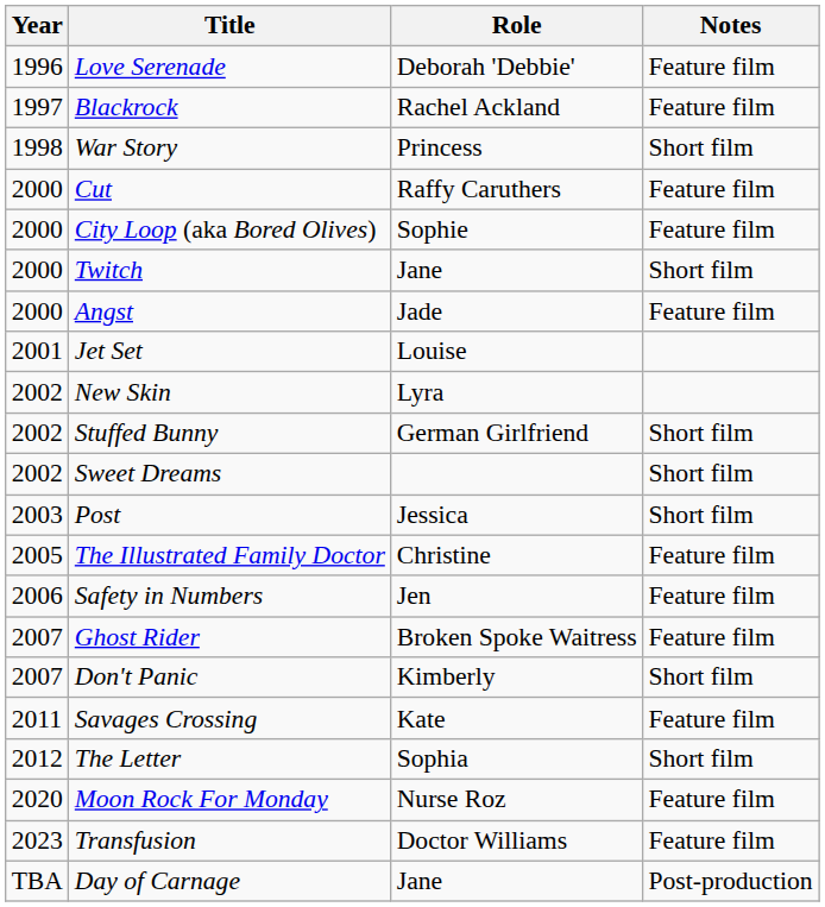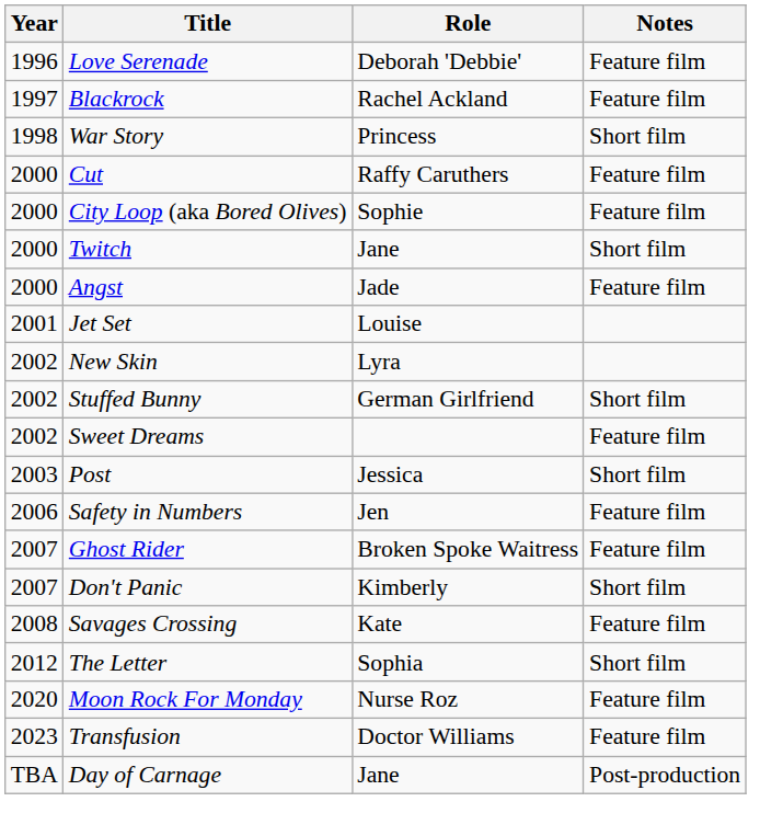 <table class="wikitable sortable">
 <tr>
 <th>Year</th>
 <th>Title</th>
 <th>Role</th>
 <th class="unsortable">Notes</th>
 </tr>
 <tr>
 <td>1996</td>
 <td><em><a href='#'>Love Serenade</a></em></td>
 <td>Deborah 'Debbie'</td>
 <td>Feature film</td>
 </tr>
 <tr>
 <td>1997</td>
 <td><em><a href='#'>Blackrock</a></em></td>
 <td>Rachel Ackland</td>
 <td>Feature film</td>
 </tr>
 <tr>
 <td>1998</td>
 <td><em>War Story</em></td>
 <td>Princess</td>
 <td>Short film</td>
 </tr>
 <tr>
 <td>2000</td>
 <td><em><a href='#'>Cut</a></em></td>
 <td>Raffy Caruthers</td>
 <td>Feature film</td>
 </tr>
 <tr>
 <td>2000</td>
 <td><em><a href='#'>City Loop</a></em> (aka <em>Bored Olives</em>)</td>
 <td>Sophie</td>
 <td>Feature film</td>
 </tr>
 <tr>
 <td>2000</td>
 <td><em><a href='#'>Twitch</a></em></td>
 <td>Jane</td>
 <td>Short film</td>
 </tr>
 <tr>
 <td>2000</td>
 <td><em><a href='#'>Angst</a></em></td>
 <td>Jade</td>
 <td>Feature film</td>
 </tr>
 <tr>
 <td>2001</td>
 <td><em>Jet Set</em></td>
 <td>Louise</td>
 <td></td>
 </tr>
 <tr>
 <td>2002</td>
 <td><em>New Skin</em></td>
 <td>Lyra</td>
 <td></td>
 </tr>
 <tr>
 <td>2002</td>
 <td><em>Stuffed Bunny</em></td>
 <td>German Girlfriend</td>
 <td>Short film</td>
 </tr>
 <tr>
 <td>2002</td>
 <td><em>Sweet Dreams</em></td>
 <td></td>
-<td>Short film</td>
+<td>Feature film</td>
 </tr>
 <tr>
 <td>2003</td>
 <td><em>Post</em></td>
 <td>Jessica</td>
 <td>Short film</td>
-</tr>
-<tr>
-<td>2005</td>
-<td><em><a href='#'>The Illustrated Family Doctor</a></em></td>
-<td>Christine</td>
-<td>Feature film</td>
 </tr>
 <tr>
 <td>2006</td>
 <td><em>Safety in Numbers</em></td>
 <td>Jen</td>
 <td>Feature film</td>
 </tr>
 <tr>
 <td>2007</td>
 <td><em><a href='#'>Ghost Rider</a></em></td>
 <td>Broken Spoke Waitress</td>
 <td>Feature film</td>
 </tr>
 <tr>
 <td>2007</td>
 <td><em>Don't Panic</em></td>
 <td>Kimberly</td>
 <td>Short film</td>
 </tr>
 <tr>
-<td>2011</td>
+<td>2008</td>
 <td><em>Savages Crossing</em></td>
 <td>Kate</td>
 <td>Feature film</td>
 </tr>
 <tr>
 <td>2012</td>
 <td><em>The Letter</em></td>
 <td>Sophia</td>
 <td>Short film</td>
 </tr>
 <tr>
 <td>2020</td>
 <td><em><a href='#'>Moon Rock For Monday</a></em></td>
 <td>Nurse Roz</td>
 <td>Feature film</td>
 </tr>
 <tr>
 <td>2023</td>
 <td><em>Transfusion</em></td>
 <td>Doctor Williams</td>
 <td>Feature film</td>
 </tr>
 <tr>
 <td>TBA</td>
 <td><em>Day of Carnage</em></td>
 <td>Jane</td>
 <td>Post-production</td>
 </tr>
 </table>
